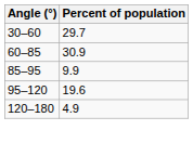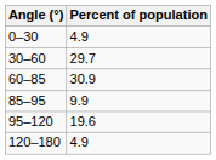 <table class="wikitable">
 <tr>
 <th>Angle (°)</th>
 <th>Percent of population</th>
+</tr>
+<tr>
+<td>0–30</td>
+<td>4.9</td>
 </tr>
 <tr>
 <td>30–60</td>
 <td>29.7</td>
 </tr>
 <tr>
 <td>60–85</td>
 <td>30.9</td>
 </tr>
 <tr>
 <td>85–95</td>
 <td>9.9</td>
 </tr>
 <tr>
 <td>95–120</td>
 <td>19.6</td>
 </tr>
 <tr>
 <td>120–180</td>
 <td>4.9</td>
 </tr>
 </table>
